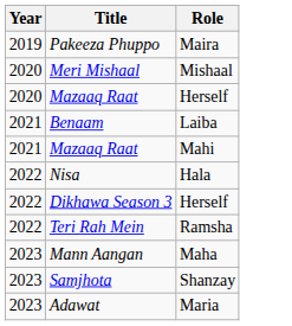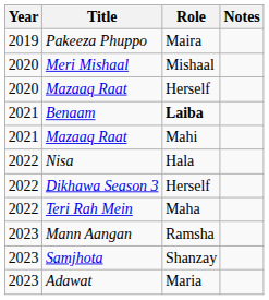 <table class="wikitable sortable plainrowheaders">
 <tr style="text-align:center;">
 <th scope="col">Year</th>
 <th scope="col">Title</th>
 <th scope="col">Role</th>
+<th scope="col">Notes</th>
 </tr>
 <tr>
 <td>2019</td>
 <td><em>Pakeeza Phuppo</em></td>
 <td>Maira</td>
+<td></td>
 </tr>
 <tr>
 <td>2020</td>
 <td><em><a href='#'>Meri Mishaal</a></em></td>
 <td>Mishaal</td>
+<td></td>
 </tr>
 <tr>
 <td>2020</td>
 <td><em><a href='#'>Mazaaq Raat</a></em></td>
 <td>Herself</td>
+<td></td>
 </tr>
 <tr>
 <td>2021</td>
 <td><em><a href='#'>Benaam</a></em></td>
-<td>Laiba</td>
+<td><strong>Laiba</strong></td>
+<td></td>
 </tr>
 <tr>
 <td>2021</td>
 <td><em><a href='#'>Mazaaq Raat</a></em></td>
 <td>Mahi</td>
+<td></td>
 </tr>
 <tr>
 <td>2022</td>
 <td><em>Nisa</em></td>
 <td>Hala</td>
+<td></td>
 </tr>
 <tr>
 <td>2022</td>
 <td><em><a href='#'>Dikhawa Season 3</a></em></td>
 <td>Herself</td>
+<td></td>
 </tr>
 <tr>
 <td>2022</td>
 <td><em><a href='#'>Teri Rah Mein</a></em></td>
-<td>Ramsha</td>
+<td>Maha</td>
+<td></td>
 </tr>
 <tr>
 <td>2023</td>
 <td><em>Mann Aangan</em></td>
-<td>Maha</td>
+<td>Ramsha</td>
+<td></td>
 </tr>
 <tr>
 <td>2023</td>
 <td><em><a href='#'>Samjhota</a></em></td>
 <td>Shanzay</td>
+<td></td>
 </tr>
 <tr>
 <td>2023</td>
 <td><em>Adawat</em></td>
 <td>Maria</td>
+<td></td>
 </tr>
 </table>
